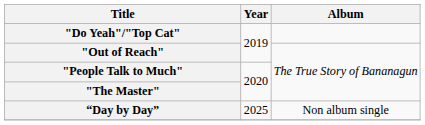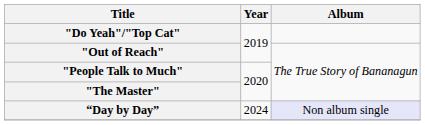 <table class="wikitable plainrowheaders" style="text-align:center;">
 <tr>
 <th scope="col" rowspan="1" style="width:19em;">Title</th>
 <th scope="col" rowspan="1" style="width:1em;">Year</th>
 <th scope="col" rowspan="1">Album</th>
 </tr>
 <tr>
 <th scope="row">"Do Yeah"/"Top Cat"</th>
 <td rowspan="2">2019</td>
 <td></td>
 </tr>
 <tr>
 <th scope="row">"Out of Reach"</th>
 <td rowspan="3"><em>The True Story of Bananagun</em></td>
 </tr>
 <tr>
 <th scope="row">"People Talk to Much"</th>
 <td rowspan="2">2020</td>
 </tr>
 <tr>
 <th scope="row">"The Master"</th>
 </tr>
 <tr>
 <th>“Day by Day”</th>
-<td>2025</td>
-<td>Non album single</td>
+<td>2024</td>
+<td style="background: lavender;">Non album single</td>
 </tr>
 <tr>
 </tr>
 </table>
